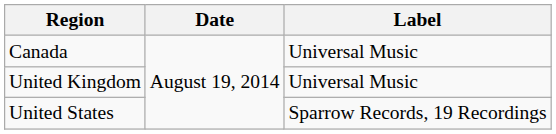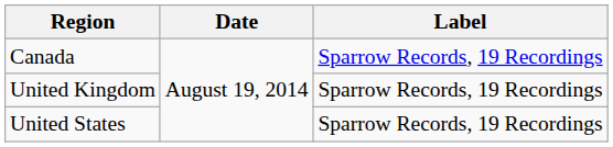 <table class="wikitable">
 <tr>
 <th>Region</th>
 <th>Date</th>
 <th>Label</th>
 </tr>
 <tr>
 <td>Canada</td>
 <td rowspan="3">August 19, 2014</td>
-<td>Universal Music</td>
+<td><a href='#'>Sparrow Records</a>, <a href='#'>19 Recordings</a></td>
 </tr>
 <tr>
 <td>United Kingdom</td>
-<td>Universal Music</td>
+<td>Sparrow Records, 19 Recordings</td>
 </tr>
 <tr>
 <td>United States</td>
 <td>Sparrow Records, 19 Recordings</td>
 </tr>
 </table>
